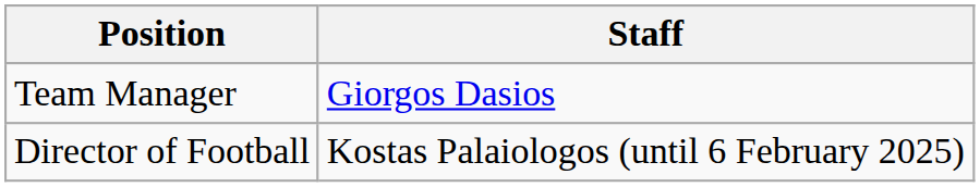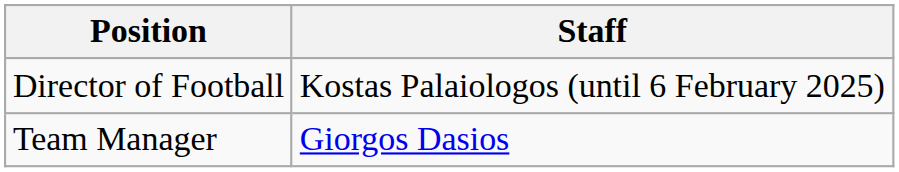 <table class="wikitable">
 <tr>
 <th><strong>Position</strong></th>
 <th><strong>Staff</strong></th>
 </tr>
 <tr>
+<td>Director of Football</td>
+<td>Kostas Palaiologos (until 6 February 2025)</td>
+</tr>
+<tr>
 <td>Team Manager</td>
 <td><a href='#'>Giorgos Dasios</a></td>
 </tr>
-<tr>
-<td>Director of Football</td>
-<td>Kostas Palaiologos (until 6 February 2025)</td>
-</tr>
 </table>
